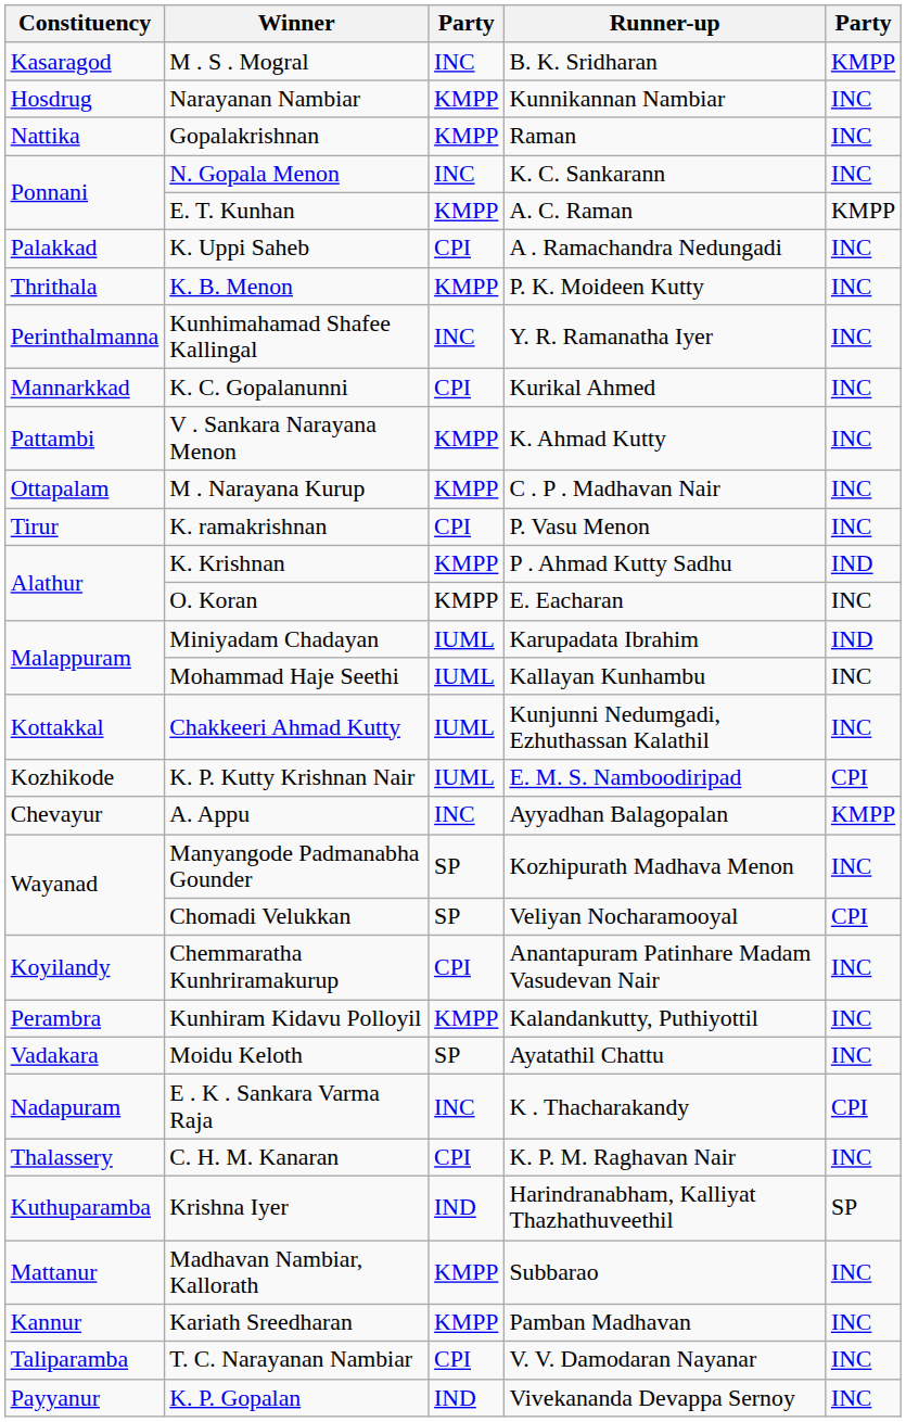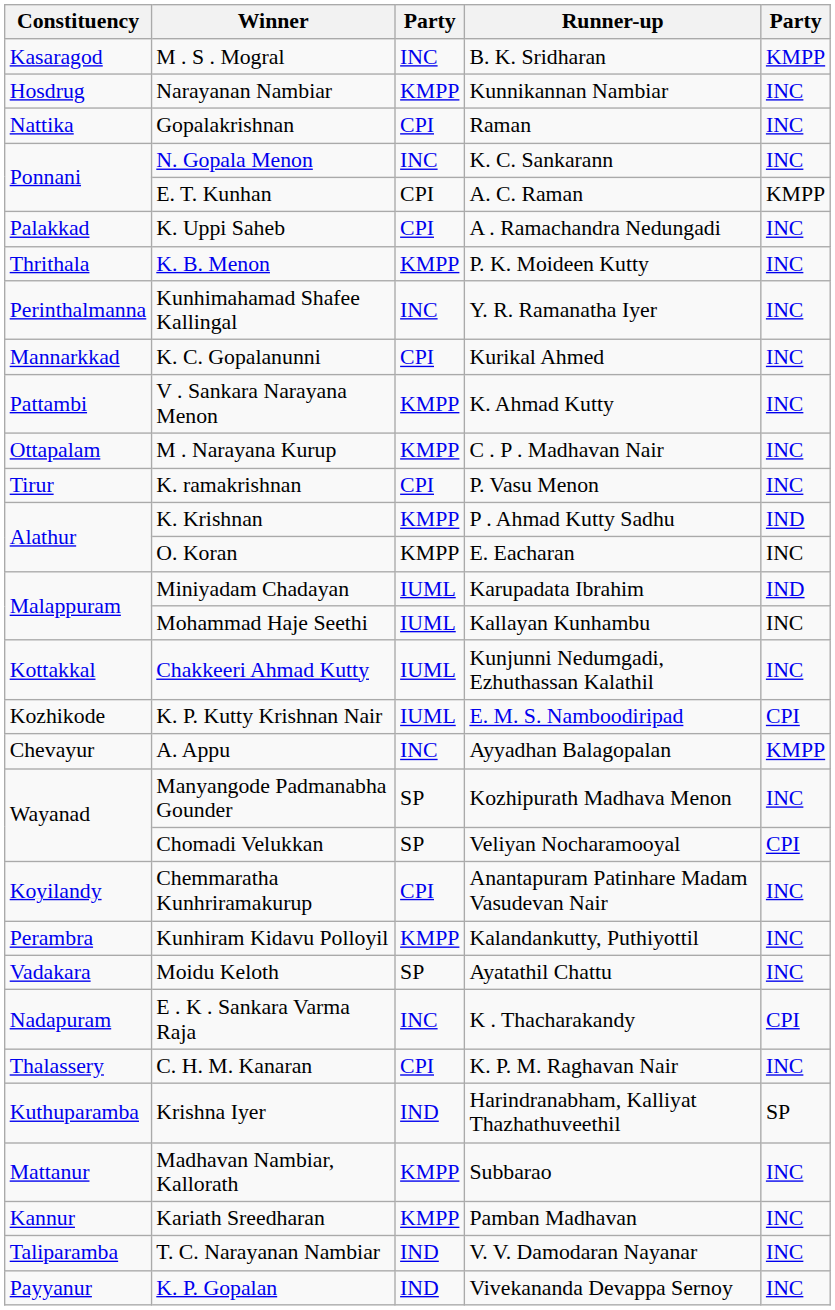 <table class="wikitable sortable">
 <tr>
 <th>Constituency</th>
 <th>Winner</th>
 <th>Party</th>
 <th>Runner-up</th>
 <th>Party</th>
 </tr>
 <tr>
 <td><a href='#'>Kasaragod</a></td>
 <td>M . S . Mogral</td>
 <td><a href='#'>INC</a></td>
 <td>B. K. Sridharan</td>
 <td><a href='#'>KMPP</a></td>
 </tr>
 <tr>
 <td><a href='#'>Hosdrug</a></td>
 <td>Narayanan Nambiar</td>
 <td><a href='#'>KMPP</a></td>
 <td>Kunnikannan Nambiar</td>
 <td><a href='#'>INC</a></td>
 </tr>
 <tr>
 <td><a href='#'>Nattika</a></td>
 <td>Gopalakrishnan</td>
-<td><a href='#'>KMPP</a></td>
+<td><a href='#'>CPI</a></td>
 <td>Raman</td>
 <td><a href='#'>INC</a></td>
 </tr>
 <tr>
 <td rowspan="2"><a href='#'>Ponnani</a></td>
 <td><a href='#'>N. Gopala Menon</a></td>
 <td><a href='#'>INC</a></td>
 <td>K. C. Sankarann</td>
 <td><a href='#'>INC</a> <br></td>
 </tr>
 <tr>
 <td>E. T. Kunhan</td>
-<td><a href='#'>KMPP</a></td>
+<td>CPI</td>
 <td>A. C. Raman</td>
 <td>KMPP</td>
 </tr>
 <tr>
 <td><a href='#'>Palakkad</a></td>
 <td>K. Uppi Saheb</td>
 <td><a href='#'>CPI</a></td>
 <td>A . Ramachandra Nedungadi</td>
 <td><a href='#'>INC</a></td>
 </tr>
 <tr>
 <td><a href='#'>Thrithala</a></td>
 <td><a href='#'>K. B. Menon</a></td>
 <td><a href='#'>KMPP</a></td>
 <td>P. K. Moideen Kutty</td>
 <td><a href='#'>INC</a></td>
 </tr>
 <tr>
 <td><a href='#'>Perinthalmanna</a></td>
 <td>Kunhimahamad Shafee Kallingal</td>
 <td><a href='#'>INC</a></td>
 <td>Y. R. Ramanatha Iyer</td>
 <td><a href='#'>INC</a></td>
 </tr>
 <tr>
 <td><a href='#'>Mannarkkad</a></td>
 <td>K. C. Gopalanunni</td>
 <td><a href='#'>CPI</a></td>
 <td>Kurikal Ahmed</td>
 <td><a href='#'>INC</a></td>
 </tr>
 <tr>
 <td><a href='#'>Pattambi</a></td>
 <td>V . Sankara Narayana Menon</td>
 <td><a href='#'>KMPP</a></td>
 <td>K. Ahmad Kutty</td>
 <td><a href='#'>INC</a></td>
 </tr>
 <tr>
 <td><a href='#'>Ottapalam</a></td>
 <td>M . Narayana Kurup</td>
 <td><a href='#'>KMPP</a></td>
 <td>C . P . Madhavan Nair</td>
 <td><a href='#'>INC</a></td>
 </tr>
 <tr>
 <td><a href='#'>Tirur</a></td>
 <td>K. ramakrishnan</td>
 <td><a href='#'>CPI</a></td>
 <td>P. Vasu Menon</td>
 <td><a href='#'>INC</a></td>
 </tr>
 <tr>
 <td rowspan="2"><a href='#'>Alathur</a></td>
 <td>K. Krishnan</td>
 <td><a href='#'>KMPP</a></td>
 <td>P . Ahmad Kutty Sadhu</td>
 <td><a href='#'>IND</a></td>
 </tr>
 <tr>
 <td>O. Koran</td>
 <td>KMPP</td>
 <td>E. Eacharan</td>
 <td>INC</td>
 </tr>
 <tr>
 <td rowspan="2"><a href='#'>Malappuram</a></td>
 <td>Miniyadam Chadayan</td>
 <td><a href='#'>IUML</a></td>
 <td>Karupadata Ibrahim</td>
 <td><a href='#'>IND</a></td>
 </tr>
 <tr>
 <td>Mohammad Haje Seethi</td>
 <td><a href='#'>IUML</a></td>
 <td>Kallayan Kunhambu</td>
 <td>INC</td>
 </tr>
 <tr>
 <td><a href='#'>Kottakkal</a></td>
 <td><a href='#'>Chakkeeri Ahmad Kutty</a></td>
 <td><a href='#'>IUML</a></td>
 <td>Kunjunni Nedumgadi, Ezhuthassan Kalathil</td>
 <td><a href='#'>INC</a></td>
 </tr>
 <tr>
 <td>Kozhikode</td>
 <td>K. P. Kutty Krishnan Nair</td>
 <td><a href='#'>IUML</a></td>
 <td><a href='#'>E. M. S. Namboodiripad</a></td>
 <td><a href='#'>CPI</a></td>
 </tr>
 <tr>
 <td>Chevayur</td>
 <td>A. Appu</td>
 <td><a href='#'>INC</a></td>
 <td>Ayyadhan Balagopalan</td>
 <td><a href='#'>KMPP</a></td>
 </tr>
 <tr>
 <td rowspan="2">Wayanad</td>
 <td>Manyangode Padmanabha Gounder</td>
 <td>SP</td>
 <td>Kozhipurath Madhava Menon</td>
 <td><a href='#'>INC</a></td>
 </tr>
 <tr>
 <td>Chomadi Velukkan</td>
 <td>SP</td>
 <td>Veliyan Nocharamooyal</td>
 <td><a href='#'>CPI</a></td>
 </tr>
 <tr>
 <td><a href='#'>Koyilandy</a></td>
 <td>Chemmaratha Kunhriramakurup</td>
 <td><a href='#'>CPI</a></td>
 <td>Anantapuram Patinhare Madam Vasudevan Nair</td>
 <td><a href='#'>INC</a></td>
 </tr>
 <tr>
 <td><a href='#'>Perambra</a></td>
 <td>Kunhiram Kidavu Polloyil</td>
 <td><a href='#'>KMPP</a></td>
 <td>Kalandankutty, Puthiyottil</td>
 <td><a href='#'>INC</a></td>
 </tr>
 <tr>
 <td><a href='#'>Vadakara</a></td>
 <td>Moidu Keloth</td>
 <td>SP</td>
 <td>Ayatathil Chattu</td>
 <td><a href='#'>INC</a></td>
 </tr>
 <tr>
 <td><a href='#'>Nadapuram</a></td>
 <td>E . K . Sankara Varma Raja</td>
 <td><a href='#'>INC</a></td>
 <td>K . Thacharakandy</td>
 <td><a href='#'>CPI</a></td>
 </tr>
 <tr>
 <td><a href='#'>Thalassery</a></td>
 <td>C. H. M. Kanaran</td>
 <td><a href='#'>CPI</a></td>
 <td>K. P. M. Raghavan Nair</td>
 <td><a href='#'>INC</a></td>
 </tr>
 <tr>
 <td><a href='#'>Kuthuparamba</a></td>
 <td>Krishna Iyer</td>
 <td><a href='#'>IND</a></td>
 <td>Harindranabham, Kalliyat Thazhathuveethil</td>
 <td>SP</td>
 </tr>
 <tr>
 <td><a href='#'>Mattanur</a></td>
 <td>Madhavan Nambiar, Kallorath</td>
 <td><a href='#'>KMPP</a></td>
 <td>Subbarao</td>
 <td><a href='#'>INC</a></td>
 </tr>
 <tr>
 <td><a href='#'>Kannur</a></td>
 <td>Kariath Sreedharan</td>
 <td><a href='#'>KMPP</a></td>
 <td>Pamban Madhavan</td>
 <td><a href='#'>INC</a></td>
 </tr>
 <tr>
 <td><a href='#'>Taliparamba</a></td>
 <td>T. C. Narayanan Nambiar</td>
-<td><a href='#'>CPI</a></td>
+<td><a href='#'>IND</a></td>
 <td>V. V. Damodaran Nayanar</td>
 <td><a href='#'>INC</a></td>
 </tr>
 <tr>
 <td><a href='#'>Payyanur</a></td>
 <td><a href='#'>K. P. Gopalan</a></td>
 <td><a href='#'>IND</a></td>
 <td>Vivekananda Devappa Sernoy</td>
 <td><a href='#'>INC</a></td>
 </tr>
 </table>
